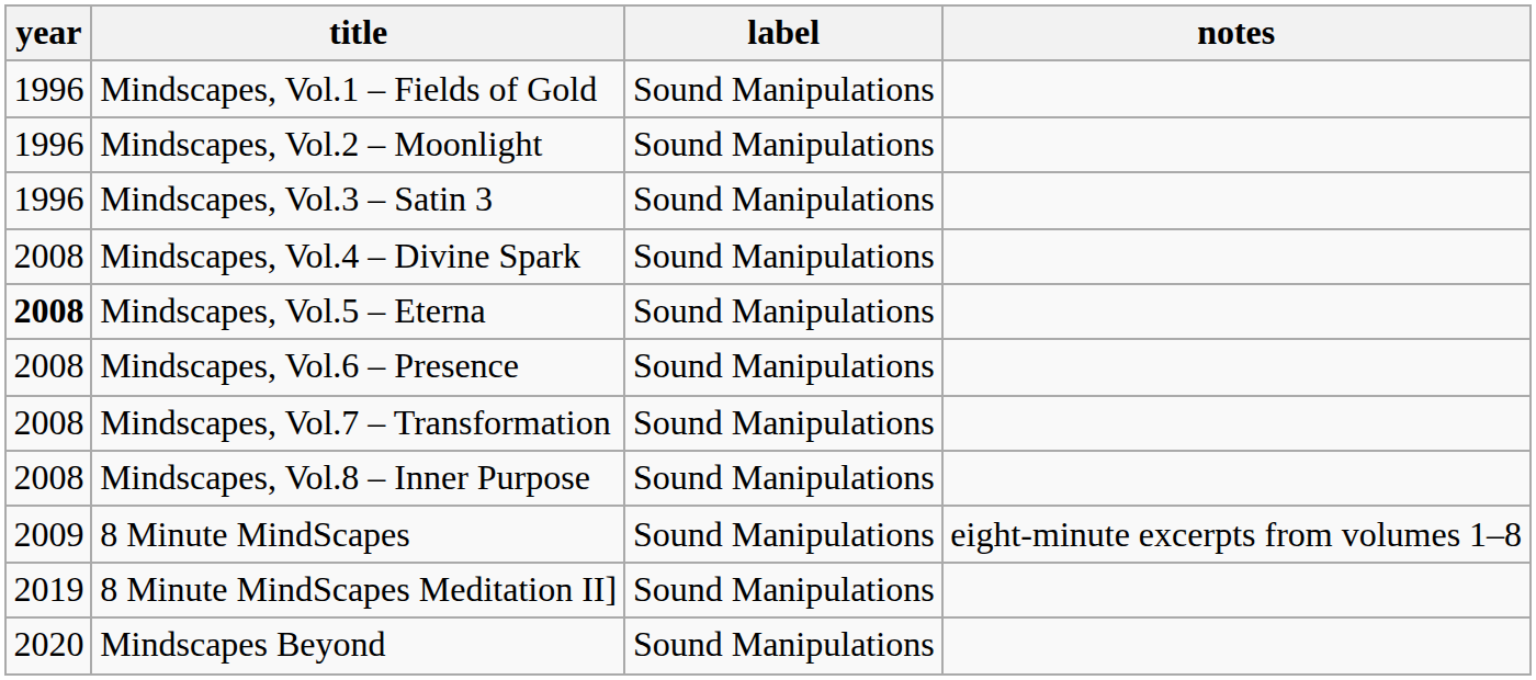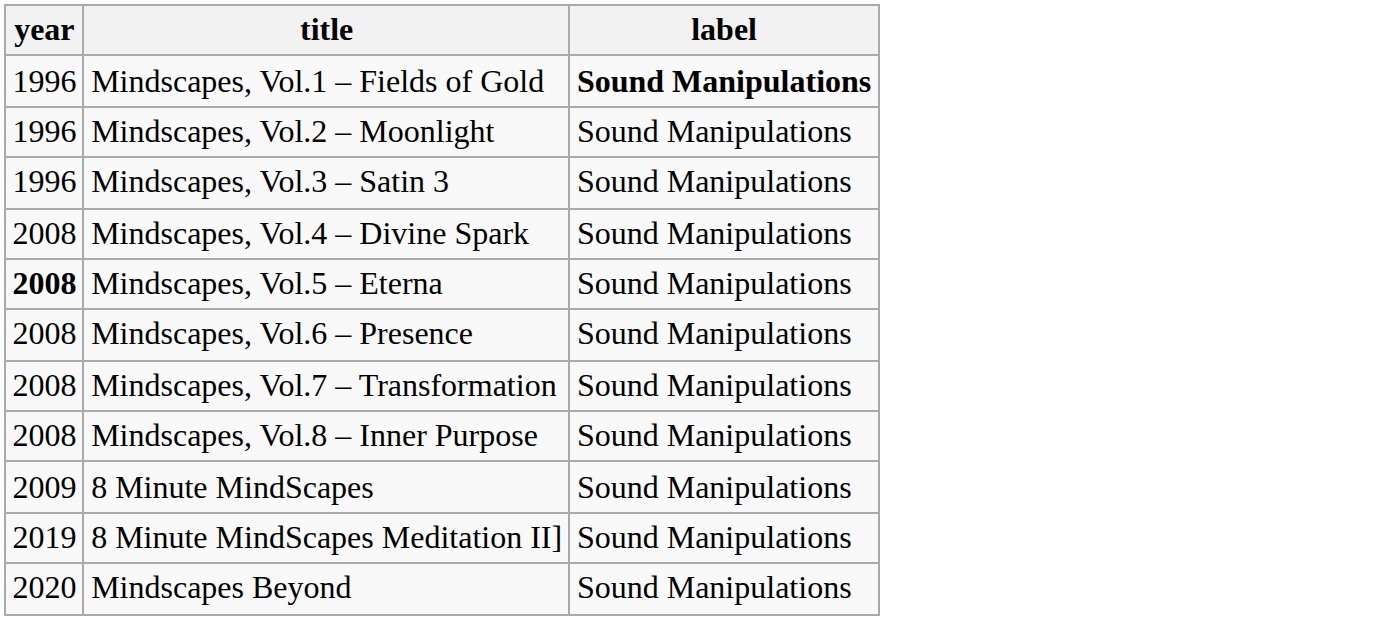 <table class="wikitable">
 <tr>
 <th>year</th>
 <th>title</th>
 <th>label</th>
-<th>notes</th>
 </tr>
 <tr>
 <td>1996</td>
 <td>Mindscapes, Vol.1 – Fields of Gold</td>
-<td>Sound Manipulations</td>
-<td></td>
+<td><strong>Sound Manipulations</strong></td>
 </tr>
 <tr>
 <td>1996</td>
 <td>Mindscapes, Vol.2 – Moonlight</td>
 <td>Sound Manipulations</td>
-<td></td>
 </tr>
 <tr>
 <td>1996</td>
 <td>Mindscapes, Vol.3 – Satin 3</td>
 <td>Sound Manipulations</td>
-<td></td>
 </tr>
 <tr>
 <td>2008</td>
 <td>Mindscapes, Vol.4 – Divine Spark</td>
 <td>Sound Manipulations</td>
-<td></td>
 </tr>
 <tr>
 <td><strong>2008</strong></td>
 <td>Mindscapes, Vol.5 – Eterna</td>
 <td>Sound Manipulations</td>
-<td></td>
 </tr>
 <tr>
 <td>2008</td>
 <td>Mindscapes, Vol.6 – Presence</td>
 <td>Sound Manipulations</td>
-<td></td>
 </tr>
 <tr>
 <td>2008</td>
 <td>Mindscapes, Vol.7 – Transformation</td>
 <td>Sound Manipulations</td>
-<td></td>
 </tr>
 <tr>
 <td>2008</td>
 <td>Mindscapes, Vol.8 – Inner Purpose</td>
 <td>Sound Manipulations</td>
-<td></td>
 </tr>
 <tr>
 <td>2009</td>
 <td>8 Minute MindScapes</td>
 <td>Sound Manipulations</td>
-<td>eight-minute excerpts from volumes 1–8</td>
 </tr>
 <tr>
 <td>2019</td>
 <td>8 Minute MindScapes Meditation II]</td>
 <td>Sound Manipulations</td>
-<td></td>
 </tr>
 <tr>
 <td>2020</td>
 <td>Mindscapes Beyond</td>
 <td>Sound Manipulations</td>
-<td></td>
 </tr>
 </table>
